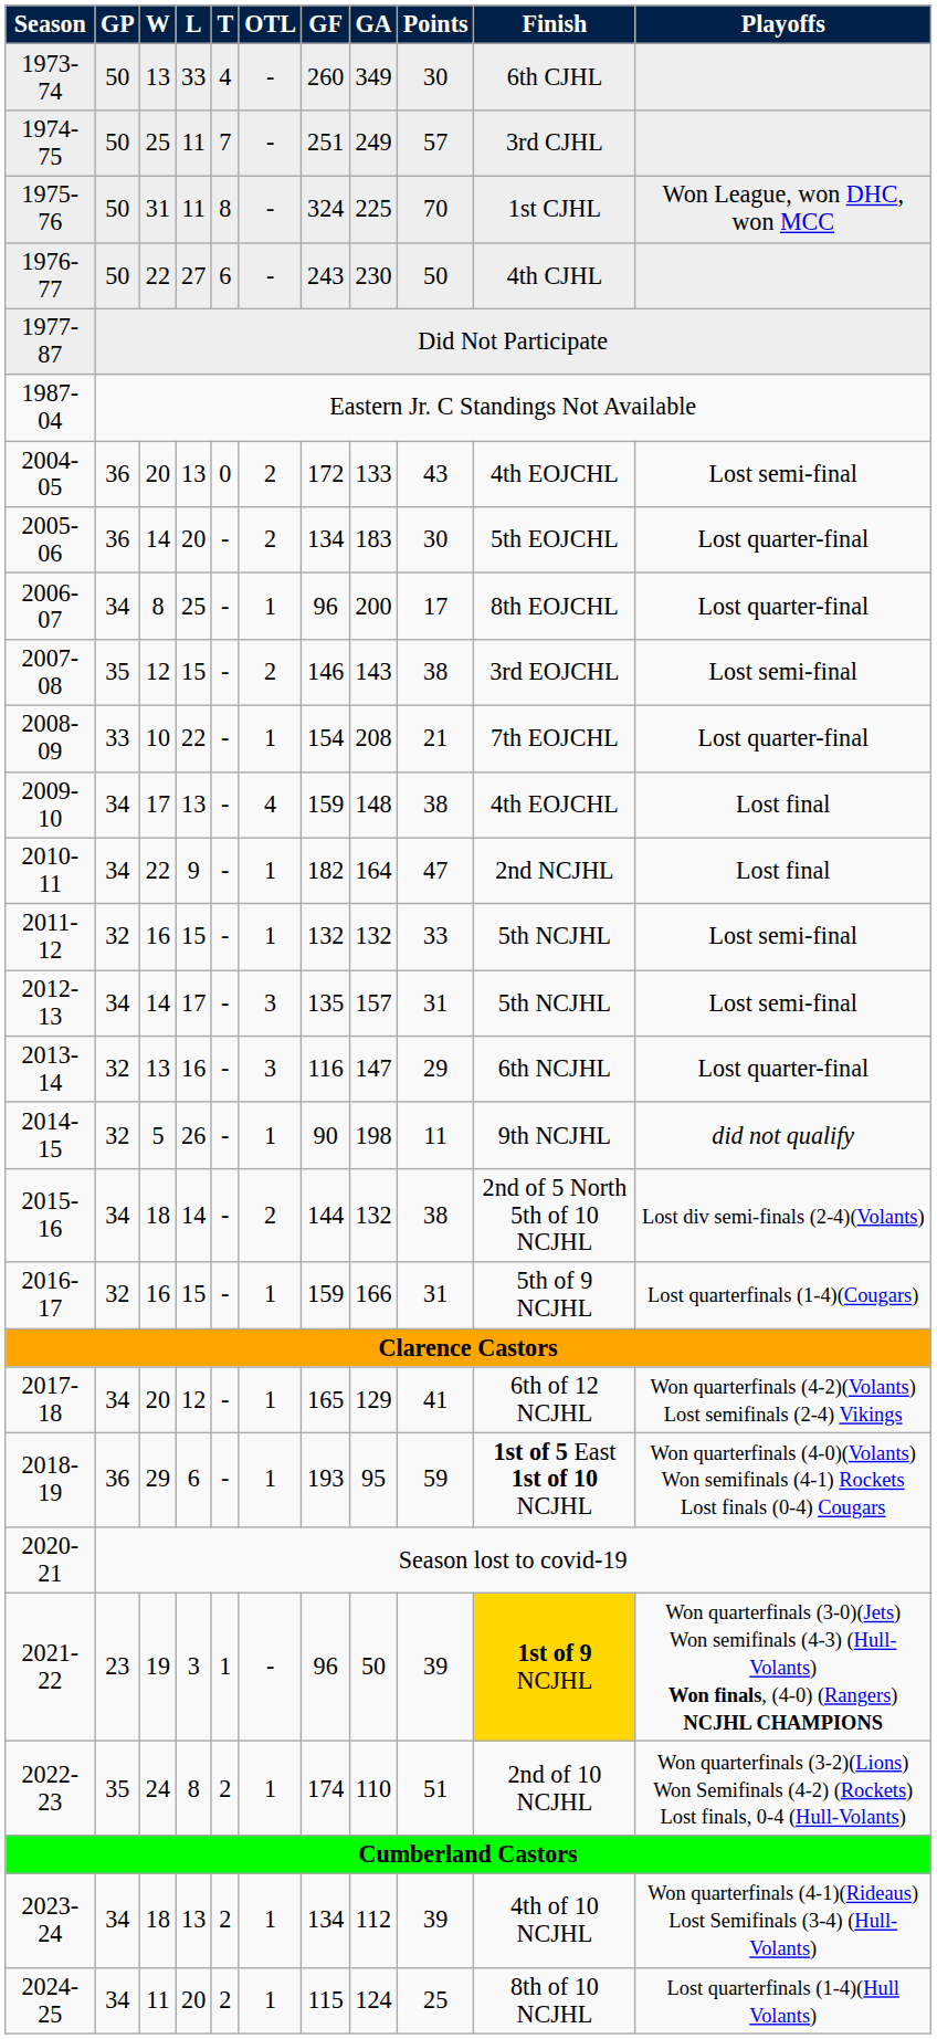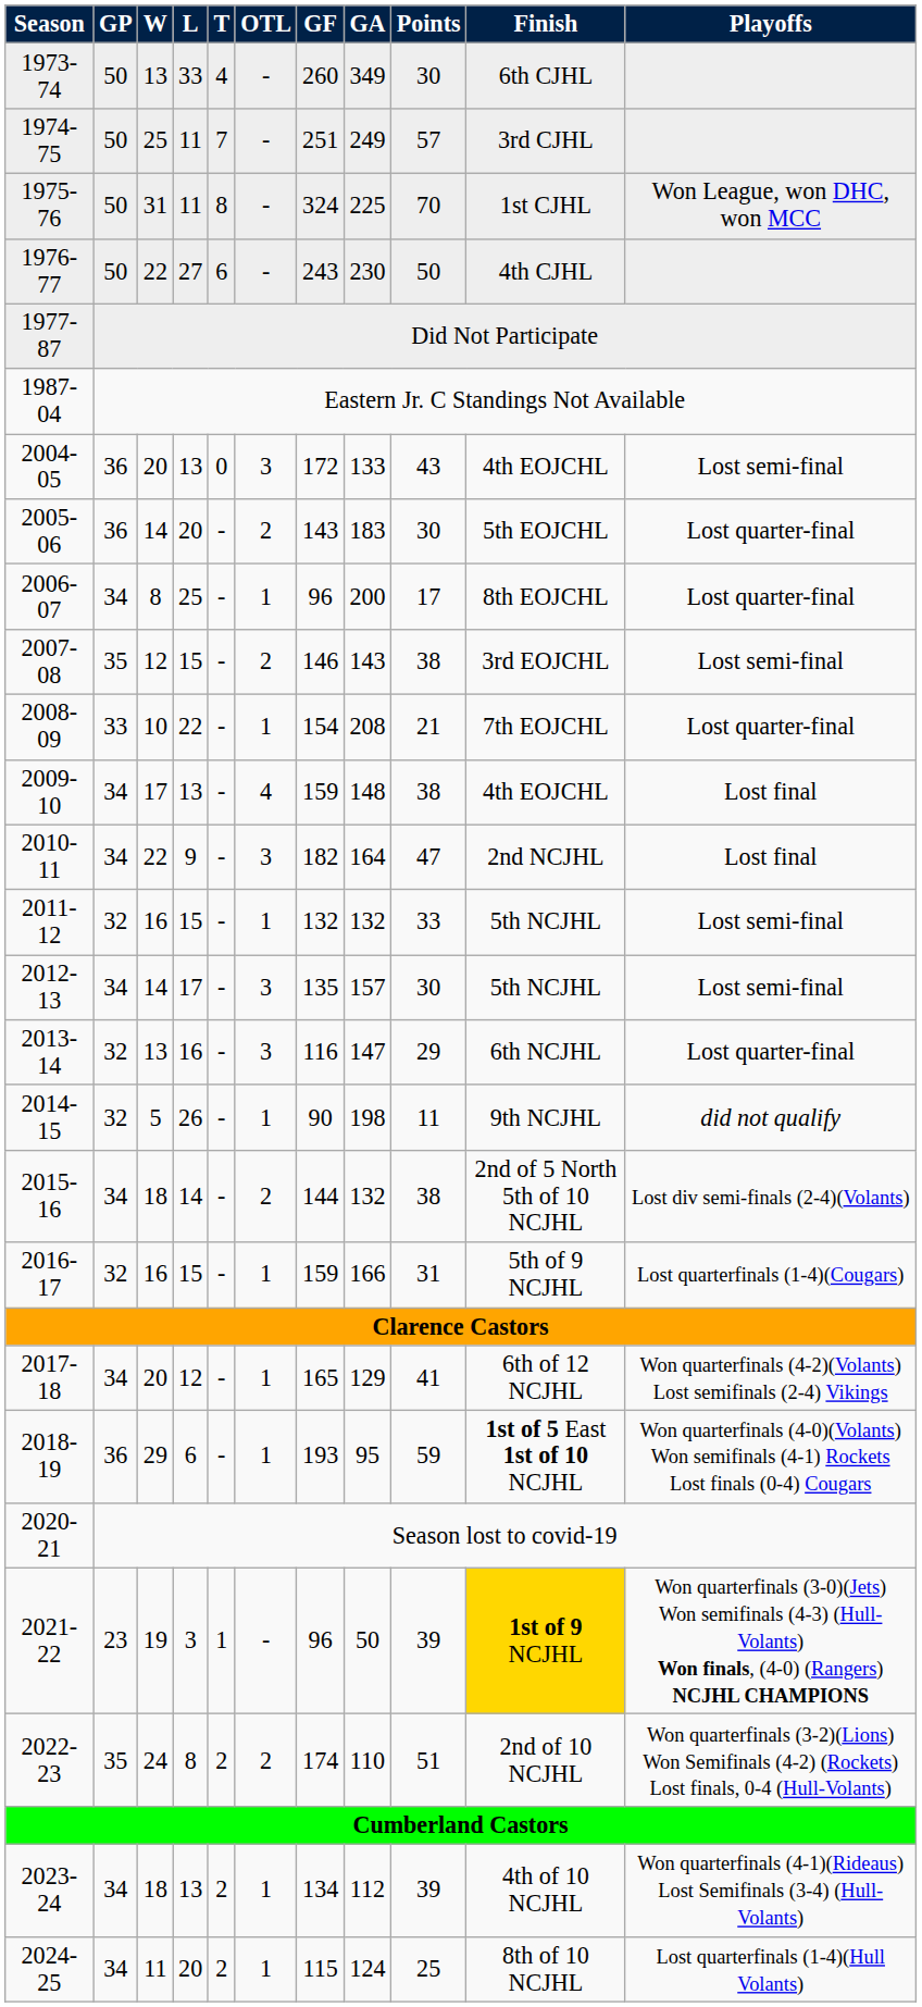 <table class="wikitable">
 <tr align="center">
 <th style="color: #FFFFFF;background:#002147">Season</th>
 <th style="color: #FFFFFF;background:#002147">GP</th>
 <th style="color: #FFFFFF;background:#002147">W</th>
 <th style="color: #FFFFFF;background:#002147">L</th>
 <th style="color: #FFFFFF;background:#002147">T</th>
 <th style="color: #FFFFFF;background:#002147">OTL</th>
 <th style="color: #FFFFFF;background:#002147">GF</th>
 <th style="color: #FFFFFF;background:#002147">GA</th>
 <th style="color: #FFFFFF;background:#002147">Points</th>
 <th style="color: #FFFFFF;background:#002147">Finish</th>
 <th style="color: #FFFFFF;background:#002147">Playoffs</th>
 </tr>
 <tr align="center" bgcolor="#eeeeee">
 <td>1973-74</td>
 <td>50</td>
 <td>13</td>
 <td>33</td>
 <td>4</td>
 <td>-</td>
 <td>260</td>
 <td>349</td>
 <td>30</td>
 <td>6th CJHL</td>
 <td></td>
 </tr>
 <tr align="center" bgcolor="#eeeeee">
 <td>1974-75</td>
 <td>50</td>
 <td>25</td>
 <td>11</td>
 <td>7</td>
 <td>-</td>
 <td>251</td>
 <td>249</td>
 <td>57</td>
 <td>3rd CJHL</td>
 <td></td>
 </tr>
 <tr align="center" bgcolor="#eeeeee">
 <td>1975-76</td>
 <td>50</td>
 <td>31</td>
 <td>11</td>
 <td>8</td>
 <td>-</td>
 <td>324</td>
 <td>225</td>
 <td>70</td>
 <td>1st CJHL</td>
 <td>Won League, won <a href='#'>DHC</a>, won <a href='#'>MCC</a></td>
 </tr>
 <tr align="center" bgcolor="#eeeeee">
 <td>1976-77</td>
 <td>50</td>
 <td>22</td>
 <td>27</td>
 <td>6</td>
 <td>-</td>
 <td>243</td>
 <td>230</td>
 <td>50</td>
 <td>4th CJHL</td>
 <td></td>
 </tr>
 <tr align="center" bgcolor="#eeeeee">
 <td>1977-87</td>
 <td colspan="11">Did Not Participate</td>
 </tr>
 <tr align="center">
 <td>1987-04</td>
 <td colspan="11">Eastern Jr. C Standings Not Available</td>
 </tr>
 <tr align="center">
 <td>2004-05</td>
 <td>36</td>
 <td>20</td>
 <td>13</td>
 <td>0</td>
-<td>2</td>
+<td>3</td>
 <td>172</td>
 <td>133</td>
 <td>43</td>
 <td>4th EOJCHL</td>
 <td>Lost semi-final</td>
 </tr>
 <tr align="center">
 <td>2005-06</td>
 <td>36</td>
 <td>14</td>
 <td>20</td>
 <td>-</td>
 <td>2</td>
-<td>134</td>
+<td>143</td>
 <td>183</td>
 <td>30</td>
 <td>5th EOJCHL</td>
 <td>Lost quarter-final</td>
 </tr>
 <tr align="center">
 <td>2006-07</td>
 <td>34</td>
 <td>8</td>
 <td>25</td>
 <td>-</td>
 <td>1</td>
 <td>96</td>
 <td>200</td>
 <td>17</td>
 <td>8th EOJCHL</td>
 <td>Lost quarter-final</td>
 </tr>
 <tr align="center">
 <td>2007-08</td>
 <td>35</td>
 <td>12</td>
 <td>15</td>
 <td>-</td>
 <td>2</td>
 <td>146</td>
 <td>143</td>
 <td>38</td>
 <td>3rd EOJCHL</td>
 <td>Lost semi-final</td>
 </tr>
 <tr align="center">
 <td>2008-09</td>
 <td>33</td>
 <td>10</td>
 <td>22</td>
 <td>-</td>
 <td>1</td>
 <td>154</td>
 <td>208</td>
 <td>21</td>
 <td>7th EOJCHL</td>
 <td>Lost quarter-final</td>
 </tr>
 <tr align="center">
 <td>2009-10</td>
 <td>34</td>
 <td>17</td>
 <td>13</td>
 <td>-</td>
 <td>4</td>
 <td>159</td>
 <td>148</td>
 <td>38</td>
 <td>4th EOJCHL</td>
 <td>Lost final</td>
 </tr>
 <tr align="center">
 <td>2010-11</td>
 <td>34</td>
 <td>22</td>
 <td>9</td>
 <td>-</td>
-<td>1</td>
+<td>3</td>
 <td>182</td>
 <td>164</td>
 <td>47</td>
 <td>2nd NCJHL</td>
 <td>Lost final</td>
 </tr>
 <tr align="center">
 <td>2011-12</td>
 <td>32</td>
 <td>16</td>
 <td>15</td>
 <td>-</td>
 <td>1</td>
 <td>132</td>
 <td>132</td>
 <td>33</td>
 <td>5th NCJHL</td>
 <td>Lost semi-final</td>
 </tr>
 <tr align="center">
 <td>2012-13</td>
 <td>34</td>
 <td>14</td>
 <td>17</td>
 <td>-</td>
 <td>3</td>
 <td>135</td>
 <td>157</td>
-<td>31</td>
+<td>30</td>
 <td>5th NCJHL</td>
 <td>Lost semi-final</td>
 </tr>
 <tr align="center">
 <td>2013-14</td>
 <td>32</td>
 <td>13</td>
 <td>16</td>
 <td>-</td>
 <td>3</td>
 <td>116</td>
 <td>147</td>
 <td>29</td>
 <td>6th NCJHL</td>
 <td>Lost quarter-final</td>
 </tr>
 <tr align="center">
 <td>2014-15</td>
 <td>32</td>
 <td>5</td>
 <td>26</td>
 <td>-</td>
 <td>1</td>
 <td>90</td>
 <td>198</td>
 <td>11</td>
 <td>9th NCJHL</td>
 <td><em>did not qualify</em></td>
 </tr>
 <tr align="center">
 <td>2015-16</td>
 <td>34</td>
 <td>18</td>
 <td>14</td>
 <td>-</td>
 <td>2</td>
 <td>144</td>
 <td>132</td>
 <td>38</td>
 <td>2nd of 5 North<br>5th of 10  NCJHL</td>
 <td><small>Lost div semi-finals (2-4)(<a href='#'>Volants</a>)</small></td>
 </tr>
 <tr align="center">
 <td>2016-17</td>
 <td>32</td>
 <td>16</td>
 <td>15</td>
 <td>-</td>
 <td>1</td>
 <td>159</td>
 <td>166</td>
 <td>31</td>
 <td>5th of 9  NCJHL</td>
 <td><small>Lost quarterfinals (1-4)(<a href='#'>Cougars</a>)</small></td>
 </tr>
 <tr align="center" bgcolor=orange>
 <td colspan="12"><strong>Clarence Castors</strong></td>
 </tr>
 <tr align="center">
 <td>2017-18</td>
 <td>34</td>
 <td>20</td>
 <td>12</td>
 <td>-</td>
 <td>1</td>
 <td>165</td>
 <td>129</td>
 <td>41</td>
 <td>6th of 12  NCJHL</td>
 <td><small>Won quarterfinals (4-2)(<a href='#'>Volants</a>)<br>Lost semifinals (2-4) <a href='#'>Vikings</a></small></td>
 </tr>
 <tr align="center">
 <td>2018-19</td>
 <td>36</td>
 <td>29</td>
 <td>6</td>
 <td>-</td>
 <td>1</td>
 <td>193</td>
 <td>95</td>
 <td>59</td>
 <td><strong>1st of 5</strong> East<br><strong>1st of 10</strong>  NCJHL</td>
 <td><small>Won quarterfinals (4-0)(<a href='#'>Volants</a>)<br>Won semifinals (4-1) <a href='#'>Rockets</a><br>Lost finals (0-4) <a href='#'>Cougars</a></small></td>
 </tr>
 <tr align="center">
 <td>2020-21</td>
 <td colspan=10>Season lost to covid-19</td>
 </tr>
 <tr align="center">
 <td>2021-22</td>
 <td>23</td>
 <td>19</td>
 <td>3</td>
 <td>1</td>
 <td>-</td>
 <td>96</td>
 <td>50</td>
 <td>39</td>
 <td style="background: gold;"><strong>1st of 9</strong>   NCJHL</td>
 <td><small>Won quarterfinals (3-0)(<a href='#'>Jets</a>)<br>Won semifinals (4-3) (<a href='#'>Hull-Volants</a>)<br><strong>Won finals</strong>, (4-0) (<a href='#'>Rangers</a>)<br><strong>NCJHL CHAMPIONS</strong></small></td>
 </tr>
 <tr align="center">
 <td>2022-23</td>
 <td>35</td>
 <td>24</td>
 <td>8</td>
 <td>2</td>
-<td>1</td>
+<td>2</td>
 <td>174</td>
 <td>110</td>
 <td>51</td>
 <td>2nd of 10   NCJHL</td>
 <td><small>Won quarterfinals (3-2)(<a href='#'>Lions</a>)<br>Won Semifinals (4-2) (<a href='#'>Rockets</a>)<br>Lost finals, 0-4 (<a href='#'>Hull-Volants</a>)</small></td>
 </tr>
 <tr align="center" bgcolor=lime>
 <td colspan="12"><strong>Cumberland Castors</strong></td>
 </tr>
 <tr align="center">
 <td>2023-24</td>
 <td>34</td>
 <td>18</td>
 <td>13</td>
 <td>2</td>
 <td>1</td>
 <td>134</td>
 <td>112</td>
 <td>39</td>
 <td>4th of 10   NCJHL</td>
 <td><small>Won quarterfinals (4-1)(<a href='#'>Rideaus</a>)<br>Lost Semifinals (3-4) (<a href='#'>Hull-Volants</a>)</small></td>
 </tr>
 <tr align="center">
 <td>2024-25</td>
 <td>34</td>
 <td>11</td>
 <td>20</td>
 <td>2</td>
 <td>1</td>
 <td>115</td>
 <td>124</td>
 <td>25</td>
 <td>8th of 10   NCJHL</td>
 <td><small>Lost quarterfinals (1-4)(<a href='#'>Hull Volants</a>)</small></td>
 </tr>
 </table>
